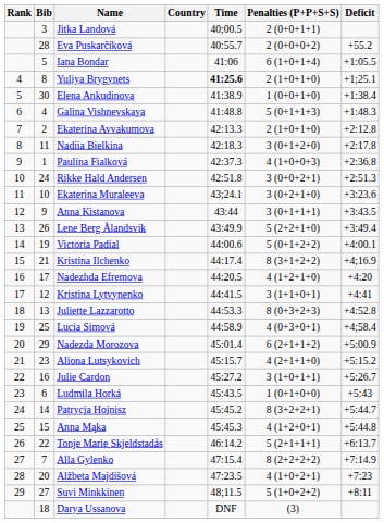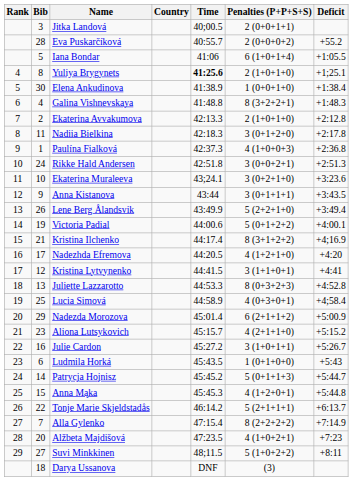 <table class="wikitable sortable" style="text-align:center">
 <tr>
 <th>Rank</th>
 <th>Bib</th>
 <th>Name</th>
 <th>Country</th>
 <th>Time</th>
 <th>Penalties (P+P+S+S)</th>
 <th>Deficit</th>
 </tr>
 <tr>
 <td></td>
 <td>3</td>
 <td align=left><a href='#'>Jitka Landová</a></td>
 <td align=left></td>
 <td>40;00.5</td>
 <td>2 (0+0+1+1)</td>
 <td></td>
 </tr>
 <tr>
 <td></td>
 <td>28</td>
 <td align=left><a href='#'>Eva Puskarčíková</a></td>
 <td align=left></td>
 <td>40:55.7</td>
 <td>2 (0+0+0+2)</td>
 <td>+55.2</td>
 </tr>
 <tr>
 <td></td>
 <td>5</td>
 <td align=left><a href='#'>Iana Bondar</a></td>
 <td align=left></td>
 <td>41:06</td>
 <td>6 (1+0+1+4)</td>
 <td>+1:05.5</td>
 </tr>
 <tr>
 <td>4</td>
 <td>8</td>
 <td align=left><a href='#'>Yuliya Brygynets</a></td>
 <td align=left></td>
 <td><strong>41:25.6</strong></td>
 <td>2 (1+0+1+0)</td>
 <td>+1;25.1</td>
 </tr>
 <tr>
 <td>5</td>
 <td>30</td>
 <td align=left><a href='#'>Elena Ankudinova</a></td>
 <td align=left></td>
 <td>41:38.9</td>
 <td>1 (0+0+1+0)</td>
 <td>+1:38.4</td>
 </tr>
 <tr>
 <td>6</td>
 <td>4</td>
 <td align=left><a href='#'>Galina Vishnevskaya</a></td>
 <td align=left></td>
 <td>41:48.8</td>
-<td>5 (0+1+1+3)</td>
+<td>8 (3+2+2+1)</td>
 <td>+1:48.3</td>
 </tr>
 <tr>
 <td>7</td>
 <td>2</td>
 <td align=left><a href='#'>Ekaterina Avvakumova</a></td>
 <td align=left></td>
 <td>42:13.3</td>
 <td>2 (1+0+1+0)</td>
 <td>+2:12.8</td>
 </tr>
 <tr>
 <td>8</td>
 <td>11</td>
 <td align=left><a href='#'>Nadiia Bielkina</a></td>
 <td align=left></td>
 <td>42:18.3</td>
 <td>3 (0+1+2+0)</td>
 <td>+2:17.8</td>
 </tr>
 <tr>
 <td>9</td>
 <td>1</td>
 <td align=left><a href='#'>Paulína Fialková</a></td>
 <td align=left></td>
 <td>42:37.3</td>
 <td>4 (1+0+0+3)</td>
 <td>+2:36.8</td>
 </tr>
 <tr>
 <td>10</td>
 <td>24</td>
 <td align=left><a href='#'>Rikke Hald Andersen</a></td>
 <td align=left></td>
 <td>42:51.8</td>
 <td>3 (0+0+2+1)</td>
 <td>+2:51.3</td>
 </tr>
 <tr>
 <td>11</td>
 <td>10</td>
 <td align=left><a href='#'>Ekaterina Muraleeva</a></td>
 <td align=left></td>
 <td>43;24.1</td>
 <td>3 (0+2+1+0)</td>
 <td>+3:23.6</td>
 </tr>
 <tr>
 <td>12</td>
 <td>9</td>
 <td align=left><a href='#'>Anna Kistanova</a></td>
 <td align=left></td>
 <td>43:44</td>
 <td>3 (0+1+1+1)</td>
 <td>+3:43.5</td>
 </tr>
 <tr>
 <td>13</td>
 <td>26</td>
 <td align=left><a href='#'>Lene Berg Ålandsvik</a></td>
 <td align=left></td>
 <td>43:49.9</td>
 <td>5 (2+2+1+0)</td>
 <td>+3:49.4</td>
 </tr>
 <tr>
 <td>14</td>
 <td>19</td>
 <td align=left><a href='#'>Victoria Padial</a></td>
 <td align=left></td>
 <td>44:00.6</td>
 <td>5 (0+1+2+2)</td>
 <td>+4:00.1</td>
 </tr>
 <tr>
 <td>15</td>
 <td>21</td>
 <td align=left><a href='#'>Kristina Ilchenko</a></td>
 <td align=left></td>
 <td>44:17.4</td>
 <td>8 (3+1+2+2)</td>
 <td>+4;16.9</td>
 </tr>
 <tr>
 <td>16</td>
 <td>17</td>
 <td align=left><a href='#'>Nadezhda Efremova</a></td>
 <td align=left></td>
 <td>44:20.5</td>
 <td>4 (1+2+1+0)</td>
 <td>+4:20</td>
 </tr>
 <tr>
 <td>17</td>
 <td>12</td>
 <td align=left><a href='#'>Kristina Lytvynenko</a></td>
 <td align=left></td>
 <td>44:41.5</td>
 <td>3 (1+1+0+1)</td>
 <td>+4:41</td>
 </tr>
 <tr>
 <td>18</td>
 <td>13</td>
 <td align=left><a href='#'>Juliette Lazzarotto</a></td>
 <td align=left></td>
 <td>44:53.3</td>
 <td>8 (0+3+2+3)</td>
 <td>+4:52.8</td>
 </tr>
 <tr>
 <td>19</td>
 <td>25</td>
 <td align=left><a href='#'>Lucia Simová</a></td>
 <td align=left></td>
 <td>44:58.9</td>
 <td>4 (0+3+0+1)</td>
 <td>+4;58.4</td>
 </tr>
 <tr>
 <td>20</td>
 <td>29</td>
 <td align=left><a href='#'>Nadezda Morozova</a></td>
 <td align=left></td>
 <td>45:01.4</td>
 <td>6 (2+1+1+2)</td>
 <td>+5:00.9</td>
 </tr>
 <tr>
 <td>21</td>
 <td>23</td>
 <td align=left><a href='#'>Aliona Lutsykovich</a></td>
 <td align=left></td>
 <td>45:15.7</td>
 <td>4 (2+1+1+0)</td>
 <td>+5:15.2</td>
 </tr>
 <tr>
 <td>22</td>
 <td>16</td>
 <td align=left><a href='#'>Julie Cardon</a></td>
 <td align=left></td>
 <td>45:27.2</td>
 <td>3 (1+0+1+1)</td>
 <td>+5:26.7</td>
 </tr>
 <tr>
 <td>23</td>
 <td>6</td>
 <td align=left><a href='#'>Ludmila Horká</a></td>
 <td align=left></td>
 <td>45:43.5</td>
 <td>1 (0+1+0+0)</td>
 <td>+5:43</td>
 </tr>
 <tr>
 <td>24</td>
 <td>14</td>
 <td align=left><a href='#'>Patrycja Hojnisz</a></td>
 <td align=left></td>
 <td>45:45.2</td>
-<td>8 (3+2+2+1)</td>
+<td>5 (0+1+1+3)</td>
 <td>+5:44.7</td>
 </tr>
 <tr>
 <td>25</td>
 <td>15</td>
 <td align=left><a href='#'>Anna Mąka</a></td>
 <td align=left></td>
 <td>45:45.3</td>
 <td>4 (1+2+0+1)</td>
 <td>+5:44.8</td>
 </tr>
 <tr>
 <td>26</td>
 <td>22</td>
 <td align=left><a href='#'>Tonje Marie Skjeldstadås</a></td>
 <td align=left></td>
 <td>46:14.2</td>
 <td>5 (2+1+1+1)</td>
 <td>+6:13.7</td>
 </tr>
 <tr>
 <td>27</td>
 <td>7</td>
 <td align=left><a href='#'>Alla Gylenko</a></td>
 <td align=left></td>
 <td>47:15.4</td>
 <td>8 (2+2+2+2)</td>
 <td>+7:14.9</td>
 </tr>
 <tr>
 <td>28</td>
 <td>20</td>
 <td align=left><a href='#'>Alžbeta Majdišová</a></td>
 <td align=left></td>
 <td>47:23.5</td>
 <td>4 (1+0+2+1)</td>
 <td>+7:23</td>
 </tr>
 <tr>
 <td>29</td>
 <td>27</td>
 <td align=left><a href='#'>Suvi Minkkinen</a></td>
 <td align=left></td>
 <td>48;11.5</td>
 <td>5 (1+0+2+2)</td>
 <td>+8:11</td>
 </tr>
 <tr>
 <td></td>
 <td>18</td>
 <td align=left><a href='#'>Darya Ussanova</a></td>
 <td align=left></td>
 <td>DNF</td>
 <td>(3)</td>
 <td></td>
 </tr>
 </table>
